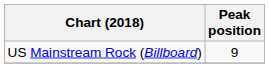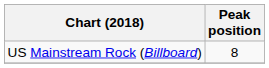 <table class="wikitable sortable">
 <tr>
 <th>Chart (2018)</th>
 <th>Peak<br>position</th>
 </tr>
 <tr>
 <td>US <a href='#'>Mainstream Rock</a> (<em><a href='#'>Billboard</a></em>)</td>
-<td style="text-align:center;">9</td>
+<td style="text-align:center;">8</td>
 </tr>
 <tr>
 </tr>
 </table>
